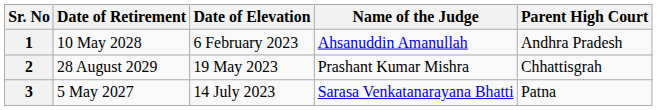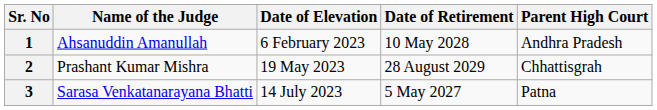 <table class="wikitable sortable">
 <tr>
 <th>Sr. No</th>
+<th>Name of the Judge</th>
+<th>Date of Elevation</th>
 <th>Date of Retirement</th>
-<th>Date of Elevation</th>
-<th>Name of the Judge</th>
 <th>Parent High Court</th>
 </tr>
 <tr>
 <th>1</th>
+<td><a href='#'>Ahsanuddin Amanullah</a></td>
+<td>6 February 2023</td>
 <td>10 May 2028</td>
-<td>6 February 2023</td>
-<td><a href='#'>Ahsanuddin Amanullah</a></td>
 <td>Andhra Pradesh</td>
 </tr>
 <tr>
 <th>2</th>
+<td>Prashant Kumar Mishra</td>
+<td>19 May 2023</td>
 <td>28 August 2029</td>
-<td>19 May 2023</td>
-<td>Prashant Kumar Mishra</td>
 <td>Chhattisgrah</td>
 </tr>
 <tr>
 <th>3</th>
+<td><a href='#'>Sarasa Venkatanarayana Bhatti</a></td>
+<td>14 July 2023</td>
 <td>5 May 2027</td>
-<td>14 July 2023</td>
-<td><a href='#'>Sarasa Venkatanarayana Bhatti</a></td>
 <td>Patna</td>
 </tr>
 </table>
